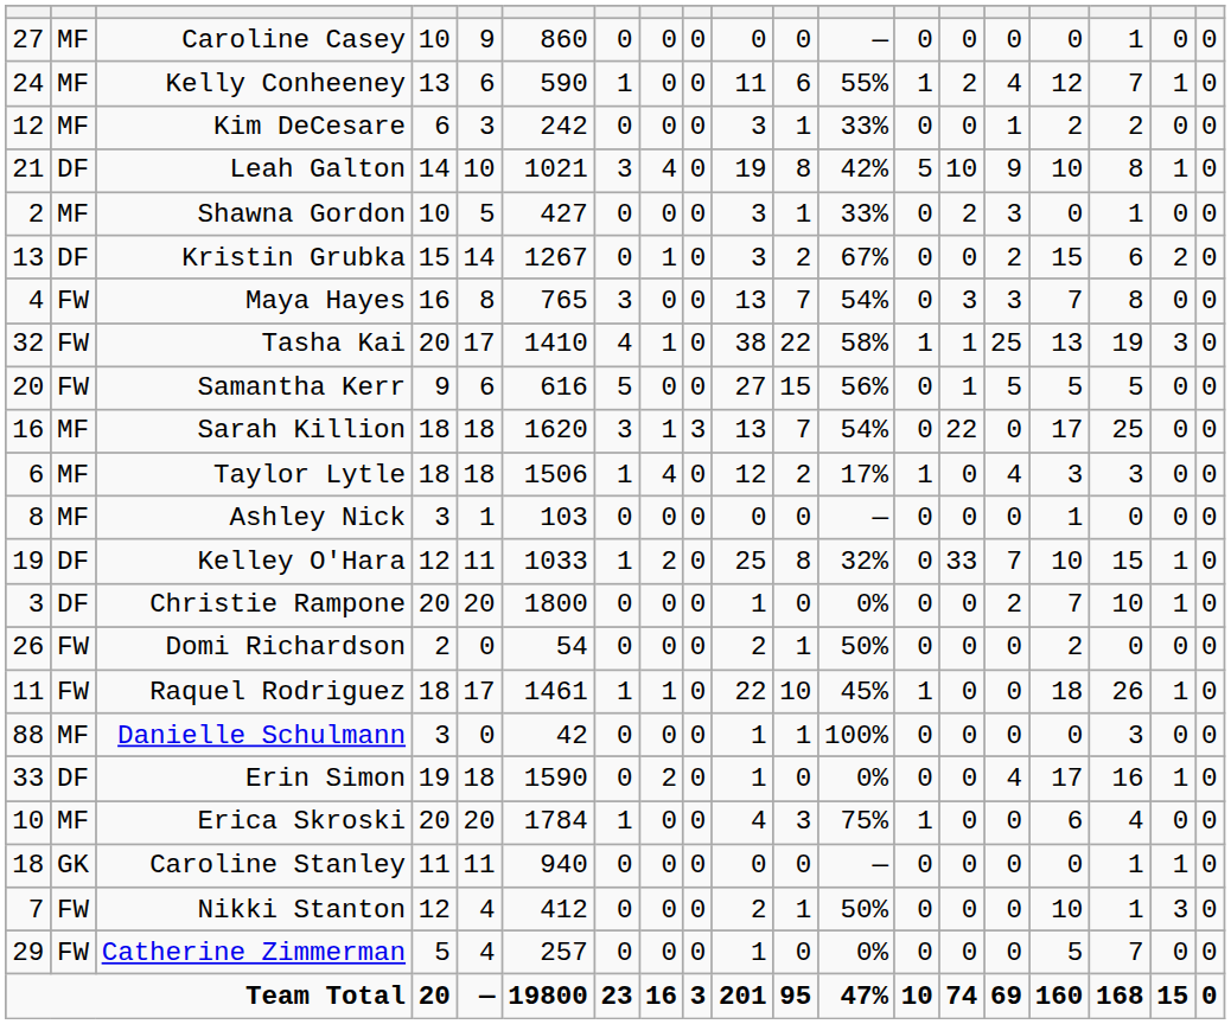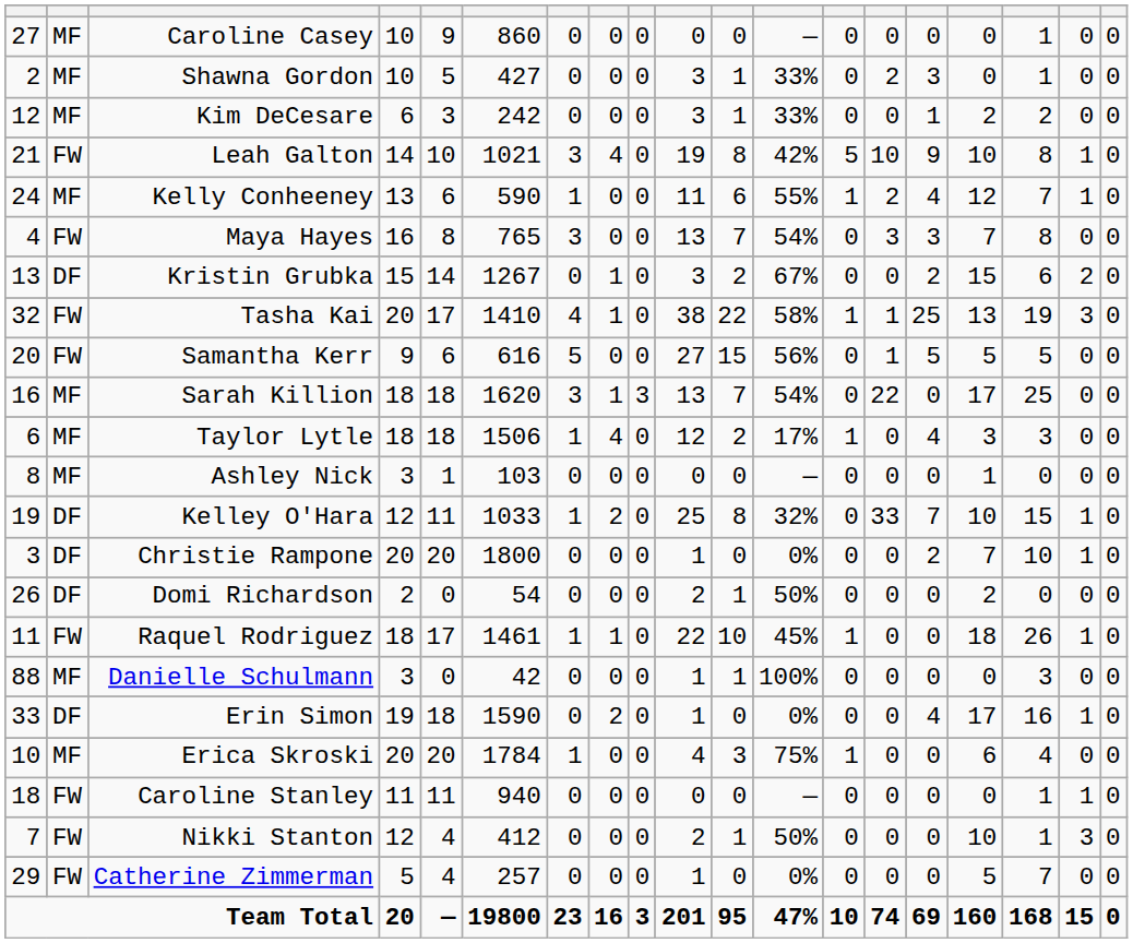 <table class="wikitable sortable" style="text-align:right;">
 <tr>
 <th></th>
 <th></th>
 <th></th>
 <th></th>
 <th></th>
 <th></th>
 <th></th>
 <th></th>
 <th></th>
 <th></th>
 <th></th>
 <th></th>
 <th></th>
 <th></th>
 <th></th>
 <th></th>
 <th></th>
 <th></th>
 <th></th>
 </tr>
 <tr>
 <td>27</td>
 <td>MF</td>
 <td>Caroline Casey</td>
 <td>10</td>
 <td>9</td>
 <td>860</td>
 <td>0</td>
 <td>0</td>
 <td>0</td>
 <td>0</td>
 <td>0</td>
 <td>—</td>
 <td>0</td>
 <td>0</td>
 <td>0</td>
 <td>0</td>
 <td>1</td>
 <td>0</td>
 <td>0</td>
 </tr>
 <tr>
-<td>24</td>
+<td>2</td>
 <td>MF</td>
-<td>Kelly Conheeney</td>
-<td>13</td>
-<td>6</td>
-<td>590</td>
+<td>Shawna Gordon</td>
+<td>10</td>
+<td>5</td>
+<td>427</td>
+<td>0</td>
+<td>0</td>
+<td>0</td>
+<td>3</td>
+<td>1</td>
+<td>33%</td>
+<td>0</td>
+<td>2</td>
+<td>3</td>
+<td>0</td>
 <td>1</td>
 <td>0</td>
-<td>0</td>
-<td>11</td>
-<td>6</td>
-<td>55%</td>
-<td>1</td>
-<td>2</td>
-<td>4</td>
-<td>12</td>
-<td>7</td>
-<td>1</td>
 <td>0</td>
 </tr>
 <tr>
 <td>12</td>
 <td>MF</td>
 <td>Kim DeCesare</td>
 <td>6</td>
 <td>3</td>
 <td>242</td>
 <td>0</td>
 <td>0</td>
 <td>0</td>
 <td>3</td>
 <td>1</td>
 <td>33%</td>
 <td>0</td>
 <td>0</td>
 <td>1</td>
 <td>2</td>
 <td>2</td>
 <td>0</td>
 <td>0</td>
 </tr>
 <tr>
 <td>21</td>
-<td>DF</td>
+<td>FW</td>
 <td>Leah Galton</td>
 <td>14</td>
 <td>10</td>
 <td>1021</td>
 <td>3</td>
 <td>4</td>
 <td>0</td>
 <td>19</td>
 <td>8</td>
 <td>42%</td>
 <td>5</td>
 <td>10</td>
 <td>9</td>
 <td>10</td>
 <td>8</td>
 <td>1</td>
 <td>0</td>
 </tr>
 <tr>
-<td>2</td>
+<td>24</td>
 <td>MF</td>
-<td>Shawna Gordon</td>
-<td>10</td>
-<td>5</td>
-<td>427</td>
+<td>Kelly Conheeney</td>
+<td>13</td>
+<td>6</td>
+<td>590</td>
+<td>1</td>
 <td>0</td>
 <td>0</td>
+<td>11</td>
+<td>6</td>
+<td>55%</td>
+<td>1</td>
+<td>2</td>
+<td>4</td>
+<td>12</td>
+<td>7</td>
+<td>1</td>
+<td>0</td>
+</tr>
+<tr>
+<td>4</td>
+<td>FW</td>
+<td>Maya Hayes</td>
+<td>16</td>
+<td>8</td>
+<td>765</td>
+<td>3</td>
+<td>0</td>
+<td>0</td>
+<td>13</td>
+<td>7</td>
+<td>54%</td>
 <td>0</td>
 <td>3</td>
-<td>1</td>
-<td>33%</td>
-<td>0</td>
-<td>2</td>
 <td>3</td>
-<td>0</td>
-<td>1</td>
+<td>7</td>
+<td>8</td>
 <td>0</td>
 <td>0</td>
 </tr>
 <tr>
 <td>13</td>
 <td>DF</td>
 <td>Kristin Grubka</td>
 <td>15</td>
 <td>14</td>
 <td>1267</td>
 <td>0</td>
 <td>1</td>
 <td>0</td>
 <td>3</td>
 <td>2</td>
 <td>67%</td>
 <td>0</td>
 <td>0</td>
 <td>2</td>
 <td>15</td>
 <td>6</td>
 <td>2</td>
-<td>0</td>
-</tr>
-<tr>
-<td>4</td>
-<td>FW</td>
-<td>Maya Hayes</td>
-<td>16</td>
-<td>8</td>
-<td>765</td>
-<td>3</td>
-<td>0</td>
-<td>0</td>
-<td>13</td>
-<td>7</td>
-<td>54%</td>
-<td>0</td>
-<td>3</td>
-<td>3</td>
-<td>7</td>
-<td>8</td>
-<td>0</td>
 <td>0</td>
 </tr>
 <tr>
 <td>32</td>
 <td>FW</td>
 <td>Tasha Kai</td>
 <td>20</td>
 <td>17</td>
 <td>1410</td>
 <td>4</td>
 <td>1</td>
 <td>0</td>
 <td>38</td>
 <td>22</td>
 <td>58%</td>
 <td>1</td>
 <td>1</td>
 <td>25</td>
 <td>13</td>
 <td>19</td>
 <td>3</td>
 <td>0</td>
 </tr>
 <tr>
 <td>20</td>
 <td>FW</td>
 <td>Samantha Kerr</td>
 <td>9</td>
 <td>6</td>
 <td>616</td>
 <td>5</td>
 <td>0</td>
 <td>0</td>
 <td>27</td>
 <td>15</td>
 <td>56%</td>
 <td>0</td>
 <td>1</td>
 <td>5</td>
 <td>5</td>
 <td>5</td>
 <td>0</td>
 <td>0</td>
 </tr>
 <tr>
 <td>16</td>
 <td>MF</td>
 <td>Sarah Killion</td>
 <td>18</td>
 <td>18</td>
 <td>1620</td>
 <td>3</td>
 <td>1</td>
 <td>3</td>
 <td>13</td>
 <td>7</td>
 <td>54%</td>
 <td>0</td>
 <td>22</td>
 <td>0</td>
 <td>17</td>
 <td>25</td>
 <td>0</td>
 <td>0</td>
 </tr>
 <tr>
 <td>6</td>
 <td>MF</td>
 <td>Taylor Lytle</td>
 <td>18</td>
 <td>18</td>
 <td>1506</td>
 <td>1</td>
 <td>4</td>
 <td>0</td>
 <td>12</td>
 <td>2</td>
 <td>17%</td>
 <td>1</td>
 <td>0</td>
 <td>4</td>
 <td>3</td>
 <td>3</td>
 <td>0</td>
 <td>0</td>
 </tr>
 <tr>
 <td>8</td>
 <td>MF</td>
 <td>Ashley Nick</td>
 <td>3</td>
 <td>1</td>
 <td>103</td>
 <td>0</td>
 <td>0</td>
 <td>0</td>
 <td>0</td>
 <td>0</td>
 <td>—</td>
 <td>0</td>
 <td>0</td>
 <td>0</td>
 <td>1</td>
 <td>0</td>
 <td>0</td>
 <td>0</td>
 </tr>
 <tr>
 <td>19</td>
 <td>DF</td>
 <td>Kelley O'Hara</td>
 <td>12</td>
 <td>11</td>
 <td>1033</td>
 <td>1</td>
 <td>2</td>
 <td>0</td>
 <td>25</td>
 <td>8</td>
 <td>32%</td>
 <td>0</td>
 <td>33</td>
 <td>7</td>
 <td>10</td>
 <td>15</td>
 <td>1</td>
 <td>0</td>
 </tr>
 <tr>
 <td>3</td>
 <td>DF</td>
 <td>Christie Rampone</td>
 <td>20</td>
 <td>20</td>
 <td>1800</td>
 <td>0</td>
 <td>0</td>
 <td>0</td>
 <td>1</td>
 <td>0</td>
 <td>0%</td>
 <td>0</td>
 <td>0</td>
 <td>2</td>
 <td>7</td>
 <td>10</td>
 <td>1</td>
 <td>0</td>
 </tr>
 <tr>
 <td>26</td>
-<td>FW</td>
+<td>DF</td>
 <td>Domi Richardson</td>
 <td>2</td>
 <td>0</td>
 <td>54</td>
 <td>0</td>
 <td>0</td>
 <td>0</td>
 <td>2</td>
 <td>1</td>
 <td>50%</td>
 <td>0</td>
 <td>0</td>
 <td>0</td>
 <td>2</td>
 <td>0</td>
 <td>0</td>
 <td>0</td>
 </tr>
 <tr>
 <td>11</td>
 <td>FW</td>
 <td>Raquel Rodriguez</td>
 <td>18</td>
 <td>17</td>
 <td>1461</td>
 <td>1</td>
 <td>1</td>
 <td>0</td>
 <td>22</td>
 <td>10</td>
 <td>45%</td>
 <td>1</td>
 <td>0</td>
 <td>0</td>
 <td>18</td>
 <td>26</td>
 <td>1</td>
 <td>0</td>
 </tr>
 <tr>
 <td>88</td>
 <td>MF</td>
 <td><a href='#'>Danielle Schulmann</a></td>
 <td>3</td>
 <td>0</td>
 <td>42</td>
 <td>0</td>
 <td>0</td>
 <td>0</td>
 <td>1</td>
 <td>1</td>
 <td>100%</td>
 <td>0</td>
 <td>0</td>
 <td>0</td>
 <td>0</td>
 <td>3</td>
 <td>0</td>
 <td>0</td>
 </tr>
 <tr>
 <td>33</td>
 <td>DF</td>
 <td>Erin Simon</td>
 <td>19</td>
 <td>18</td>
 <td>1590</td>
 <td>0</td>
 <td>2</td>
 <td>0</td>
 <td>1</td>
 <td>0</td>
 <td>0%</td>
 <td>0</td>
 <td>0</td>
 <td>4</td>
 <td>17</td>
 <td>16</td>
 <td>1</td>
 <td>0</td>
 </tr>
 <tr>
 <td>10</td>
 <td>MF</td>
 <td>Erica Skroski</td>
 <td>20</td>
 <td>20</td>
 <td>1784</td>
 <td>1</td>
 <td>0</td>
 <td>0</td>
 <td>4</td>
 <td>3</td>
 <td>75%</td>
 <td>1</td>
 <td>0</td>
 <td>0</td>
 <td>6</td>
 <td>4</td>
 <td>0</td>
 <td>0</td>
 </tr>
 <tr>
 <td>18</td>
-<td>GK</td>
+<td>FW</td>
 <td>Caroline Stanley</td>
 <td>11</td>
 <td>11</td>
 <td>940</td>
 <td>0</td>
 <td>0</td>
 <td>0</td>
 <td>0</td>
 <td>0</td>
 <td>—</td>
 <td>0</td>
 <td>0</td>
 <td>0</td>
 <td>0</td>
 <td>1</td>
 <td>1</td>
 <td>0</td>
 </tr>
 <tr>
 <td>7</td>
 <td>FW</td>
 <td>Nikki Stanton</td>
 <td>12</td>
 <td>4</td>
 <td>412</td>
 <td>0</td>
 <td>0</td>
 <td>0</td>
 <td>2</td>
 <td>1</td>
 <td>50%</td>
 <td>0</td>
 <td>0</td>
 <td>0</td>
 <td>10</td>
 <td>1</td>
 <td>3</td>
 <td>0</td>
 </tr>
 <tr>
 <td>29</td>
 <td>FW</td>
 <td><a href='#'>Catherine Zimmerman</a></td>
 <td>5</td>
 <td>4</td>
 <td>257</td>
 <td>0</td>
 <td>0</td>
 <td>0</td>
 <td>1</td>
 <td>0</td>
 <td>0%</td>
 <td>0</td>
 <td>0</td>
 <td>0</td>
 <td>5</td>
 <td>7</td>
 <td>0</td>
 <td>0</td>
 </tr>
 <tr class=sortbottom style="font-weight:bold;">
 <td colspan=3>Team Total</td>
 <td>20</td>
 <td>—</td>
 <td>19800</td>
 <td>23</td>
 <td>16</td>
 <td>3</td>
 <td>201</td>
 <td>95</td>
 <td>47%</td>
 <td>10</td>
 <td>74</td>
 <td>69</td>
 <td>160</td>
 <td>168</td>
 <td>15</td>
 <td>0</td>
 </tr>
 </table>
